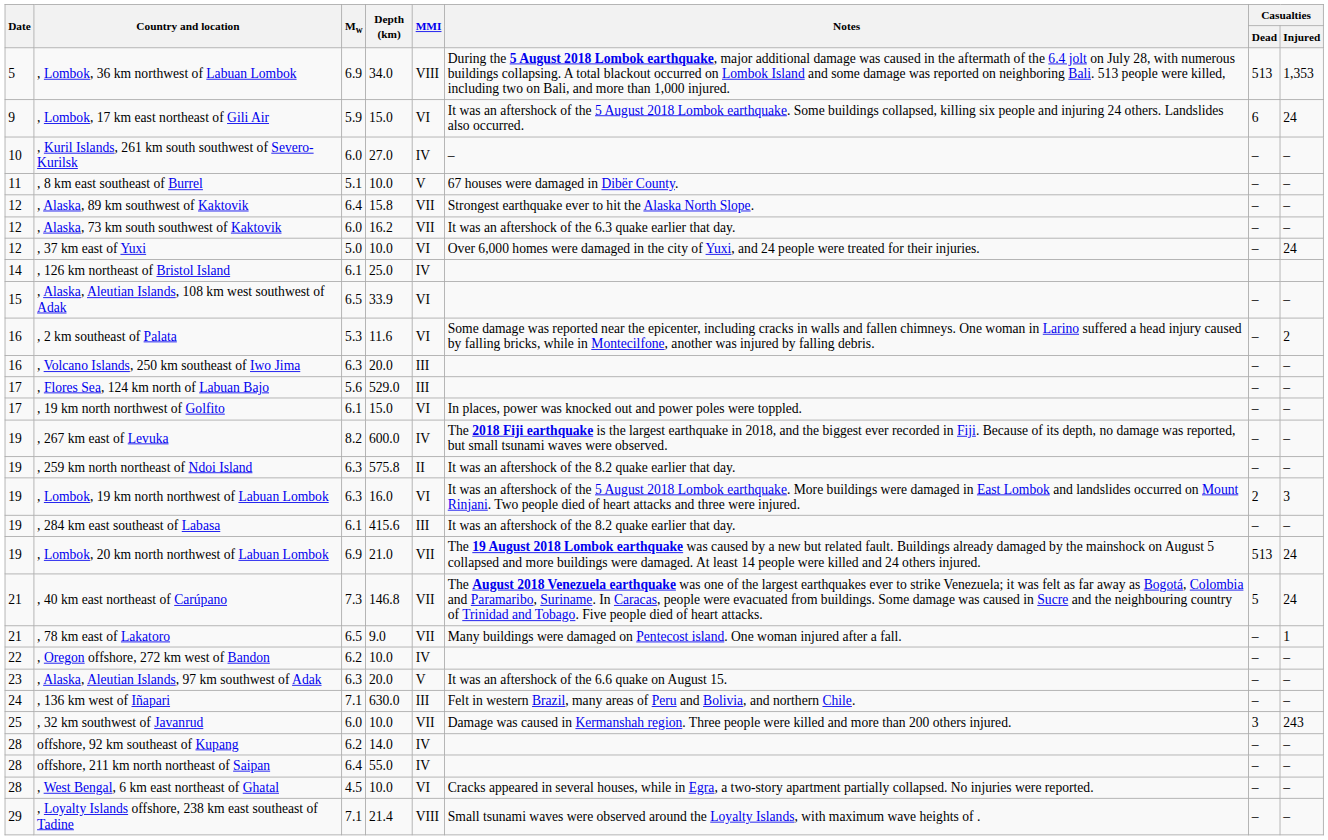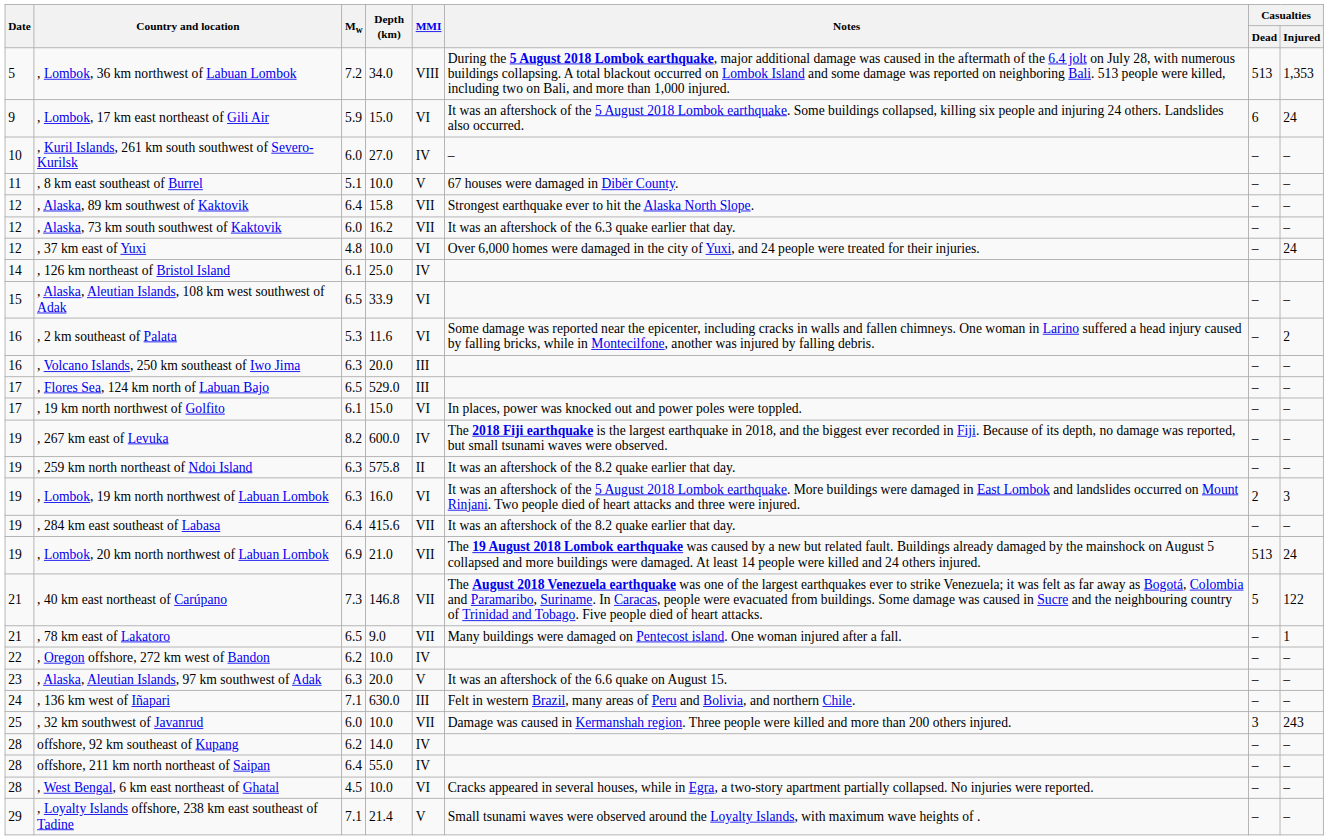 <table class="wikitable sortable sort-under" style="border:1px black; margin-left:1em;">
 <tr>
 <th rowspan="2"><small>Date</small></th>
 <th rowspan="2" style="width: 355px"><small>Country and location</small></th>
 <th rowspan="2"><small>M<sub>w</sub></small></th>
 <th rowspan="2"><small>Depth (km)</small></th>
 <th rowspan="2"><small><a href='#'>MMI</a></small></th>
 <th rowspan="2" class="unsortable"><small>Notes</small></th>
 <th colspan="2"><small>Casualties</small></th>
 </tr>
 <tr>
 <th><small>Dead</small></th>
 <th><small>Injured</small></th>
 </tr>
 <tr>
 <td>5</td>
 <td>, <a href='#'>Lombok</a>, 36 km northwest of <a href='#'>Labuan Lombok</a></td>
-<td>6.9</td>
+<td>7.2</td>
 <td>34.0</td>
 <td>VIII</td>
 <td>During the <strong><a href='#'>5 August 2018 Lombok earthquake</a></strong>, major additional damage was caused in the aftermath of the <a href='#'>6.4 jolt</a> on July 28, with numerous buildings collapsing. A total blackout occurred on <a href='#'>Lombok Island</a> and some damage was reported on neighboring <a href='#'>Bali</a>. 513 people were killed, including two on Bali, and more than 1,000 injured.</td>
 <td>513</td>
 <td>1,353</td>
 </tr>
 <tr>
 <td>9</td>
 <td>, <a href='#'>Lombok</a>, 17 km east northeast of <a href='#'>Gili Air</a></td>
 <td>5.9</td>
 <td>15.0</td>
 <td>VI</td>
 <td>It was an aftershock of the <a href='#'>5 August 2018 Lombok earthquake</a>. Some buildings collapsed, killing six people and injuring 24 others. Landslides also occurred.</td>
 <td>6</td>
 <td>24</td>
 </tr>
 <tr>
 <td>10</td>
 <td>, <a href='#'>Kuril Islands</a>, 261 km south southwest of <a href='#'>Severo-Kurilsk</a></td>
 <td>6.0</td>
 <td>27.0</td>
 <td>IV</td>
 <td>–</td>
 <td>–</td>
 <td>–</td>
 </tr>
 <tr>
 <td>11</td>
 <td>, 8 km east southeast of <a href='#'>Burrel</a></td>
 <td>5.1</td>
 <td>10.0</td>
 <td>V</td>
 <td>67 houses were damaged in <a href='#'>Dibër County</a>.</td>
 <td>–</td>
 <td>–</td>
 </tr>
 <tr>
 <td>12</td>
 <td>, <a href='#'>Alaska</a>, 89 km southwest of <a href='#'>Kaktovik</a></td>
 <td>6.4</td>
 <td>15.8</td>
 <td>VII</td>
 <td>Strongest earthquake ever to hit the <a href='#'>Alaska North Slope</a>.</td>
 <td>–</td>
 <td>–</td>
 </tr>
 <tr>
 <td>12</td>
 <td>, <a href='#'>Alaska</a>, 73 km south southwest of <a href='#'>Kaktovik</a></td>
 <td>6.0</td>
 <td>16.2</td>
 <td>VII</td>
 <td>It was an aftershock of the 6.3 quake earlier that day.</td>
 <td>–</td>
 <td>–</td>
 </tr>
 <tr>
 <td>12</td>
 <td>, 37 km east of <a href='#'>Yuxi</a></td>
-<td>5.0</td>
+<td>4.8</td>
 <td>10.0</td>
 <td>VI</td>
 <td>Over 6,000 homes were damaged in the city of <a href='#'>Yuxi</a>, and 24 people were treated for their injuries.</td>
 <td>–</td>
 <td>24</td>
 </tr>
 <tr>
 <td>14</td>
 <td>, 126 km northeast of <a href='#'>Bristol Island</a></td>
 <td>6.1</td>
 <td>25.0</td>
 <td>IV</td>
 <td></td>
 <td></td>
 <td></td>
 </tr>
 <tr>
 <td>15</td>
 <td>, <a href='#'>Alaska</a>, <a href='#'>Aleutian Islands</a>, 108 km west southwest of <a href='#'>Adak</a></td>
 <td>6.5</td>
 <td>33.9</td>
 <td>VI</td>
 <td></td>
 <td>–</td>
 <td>–</td>
 </tr>
 <tr>
 <td>16</td>
 <td>, 2 km southeast of <a href='#'>Palata</a></td>
 <td>5.3</td>
 <td>11.6</td>
 <td>VI</td>
 <td>Some damage was reported near the epicenter, including cracks in walls and fallen chimneys. One woman in <a href='#'>Larino</a> suffered a head injury caused by falling bricks, while in <a href='#'>Montecilfone</a>, another was injured by falling debris.</td>
 <td>–</td>
 <td>2</td>
 </tr>
 <tr>
 <td>16</td>
 <td>, <a href='#'>Volcano Islands</a>, 250 km southeast of <a href='#'>Iwo Jima</a></td>
 <td>6.3</td>
 <td>20.0</td>
 <td>III</td>
 <td></td>
 <td>–</td>
 <td>–</td>
 </tr>
 <tr>
 <td>17</td>
 <td>, <a href='#'>Flores Sea</a>, 124 km north of <a href='#'>Labuan Bajo</a></td>
-<td>5.6</td>
+<td>6.5</td>
 <td>529.0</td>
 <td>III</td>
 <td></td>
 <td>–</td>
 <td>–</td>
 </tr>
 <tr>
 <td>17</td>
 <td>, 19 km north northwest of <a href='#'>Golfito</a></td>
 <td>6.1</td>
 <td>15.0</td>
 <td>VI</td>
 <td>In places, power was knocked out and power poles were toppled.</td>
 <td>–</td>
 <td>–</td>
 </tr>
 <tr>
 <td>19</td>
 <td>, 267 km east of <a href='#'>Levuka</a></td>
 <td>8.2</td>
 <td>600.0</td>
 <td>IV</td>
 <td>The <strong><a href='#'>2018 Fiji earthquake</a></strong> is the largest earthquake in 2018, and the biggest ever recorded in <a href='#'>Fiji</a>. Because of its depth, no damage was reported, but small tsunami waves were observed.</td>
 <td>–</td>
 <td>–</td>
 </tr>
 <tr>
 <td>19</td>
 <td>, 259 km north northeast of <a href='#'>Ndoi Island</a></td>
 <td>6.3</td>
 <td>575.8</td>
 <td>II</td>
 <td>It was an aftershock of the 8.2 quake earlier that day.</td>
 <td>–</td>
 <td>–</td>
 </tr>
 <tr>
 <td>19</td>
 <td>, <a href='#'>Lombok</a>, 19 km north northwest of <a href='#'>Labuan Lombok</a></td>
 <td>6.3</td>
 <td>16.0</td>
 <td>VI</td>
 <td>It was an aftershock of the <a href='#'>5 August 2018 Lombok earthquake</a>. More buildings were damaged in <a href='#'>East Lombok</a> and landslides occurred on <a href='#'>Mount Rinjani</a>. Two people died of heart attacks and three were injured.</td>
 <td>2</td>
 <td>3</td>
 </tr>
 <tr>
 <td>19</td>
 <td>, 284 km east southeast of <a href='#'>Labasa</a></td>
-<td>6.1</td>
+<td>6.4</td>
 <td>415.6</td>
-<td>III</td>
+<td>VII</td>
 <td>It was an aftershock of the 8.2 quake earlier that day.</td>
 <td>–</td>
 <td>–</td>
 </tr>
 <tr>
 <td>19</td>
 <td>, <a href='#'>Lombok</a>, 20 km north northwest of <a href='#'>Labuan Lombok</a></td>
 <td>6.9</td>
 <td>21.0</td>
 <td>VII</td>
 <td>The <strong><a href='#'>19 August 2018 Lombok earthquake</a></strong> was caused by a new but related fault. Buildings already damaged by the mainshock on August 5 collapsed and more buildings were damaged. At least 14 people were killed and 24 others injured.</td>
 <td>513</td>
 <td>24</td>
 </tr>
 <tr>
 <td>21</td>
 <td>, 40 km east northeast of <a href='#'>Carúpano</a></td>
 <td>7.3</td>
 <td>146.8</td>
 <td>VII</td>
 <td>The <strong><a href='#'>August 2018 Venezuela earthquake</a></strong> was one of the largest earthquakes ever to strike Venezuela; it was felt as far away as <a href='#'>Bogotá</a>, <a href='#'>Colombia</a> and <a href='#'>Paramaribo</a>, <a href='#'>Suriname</a>. In <a href='#'>Caracas</a>, people were evacuated from buildings. Some damage was caused in <a href='#'>Sucre</a> and the neighbouring country of <a href='#'>Trinidad and Tobago</a>. Five people died of heart attacks.</td>
 <td>5</td>
-<td>24</td>
+<td>122</td>
 </tr>
 <tr>
 <td>21</td>
 <td>, 78 km east of <a href='#'>Lakatoro</a></td>
 <td>6.5</td>
 <td>9.0</td>
 <td>VII</td>
 <td>Many buildings were damaged on <a href='#'>Pentecost island</a>. One woman injured after a fall.</td>
 <td>–</td>
 <td>1</td>
 </tr>
 <tr>
 <td>22</td>
 <td>, <a href='#'>Oregon</a> offshore, 272 km west of <a href='#'>Bandon</a></td>
 <td>6.2</td>
 <td>10.0</td>
 <td>IV</td>
 <td></td>
 <td>–</td>
 <td>–</td>
 </tr>
 <tr>
 <td>23</td>
 <td>, <a href='#'>Alaska</a>, <a href='#'>Aleutian Islands</a>, 97 km southwest of <a href='#'>Adak</a></td>
 <td>6.3</td>
 <td>20.0</td>
 <td>V</td>
 <td>It was an aftershock of the 6.6 quake on August 15.</td>
 <td>–</td>
 <td>–</td>
 </tr>
 <tr>
 <td>24</td>
 <td>, 136 km west of <a href='#'>Iñapari</a></td>
 <td>7.1</td>
 <td>630.0</td>
 <td>III</td>
 <td>Felt in western <a href='#'>Brazil</a>, many areas of <a href='#'>Peru</a> and <a href='#'>Bolivia</a>, and northern <a href='#'>Chile</a>.</td>
 <td>–</td>
 <td>–</td>
 </tr>
 <tr>
 <td>25</td>
 <td>, 32 km southwest of <a href='#'>Javanrud</a></td>
 <td>6.0</td>
 <td>10.0</td>
 <td>VII</td>
 <td>Damage was caused in <a href='#'>Kermanshah region</a>. Three people were killed and more than 200 others injured.</td>
 <td>3</td>
 <td>243</td>
 </tr>
 <tr>
 <td>28</td>
 <td> offshore, 92 km southeast of <a href='#'>Kupang</a></td>
 <td>6.2</td>
 <td>14.0</td>
 <td>IV</td>
 <td></td>
 <td>–</td>
 <td>–</td>
 </tr>
 <tr>
 <td>28</td>
 <td> offshore, 211 km north northeast of <a href='#'>Saipan</a></td>
 <td>6.4</td>
 <td>55.0</td>
 <td>IV</td>
 <td></td>
 <td>–</td>
 <td>–</td>
 </tr>
 <tr>
 <td>28</td>
 <td>, <a href='#'>West Bengal</a>, 6 km east northeast of <a href='#'>Ghatal</a></td>
 <td>4.5</td>
 <td>10.0</td>
 <td>VI</td>
 <td>Cracks appeared in several houses, while in <a href='#'>Egra</a>, a two-story apartment partially collapsed. No injuries were reported.</td>
 <td>–</td>
 <td>–</td>
 </tr>
 <tr>
 <td>29</td>
 <td>, <a href='#'>Loyalty Islands</a> offshore, 238 km east southeast of <a href='#'>Tadine</a></td>
 <td>7.1</td>
 <td>21.4</td>
-<td>VIII</td>
+<td>V</td>
 <td>Small tsunami waves were observed around the <a href='#'>Loyalty Islands</a>, with maximum wave heights of .</td>
 <td>–</td>
 <td>–</td>
 </tr>
 </table>
